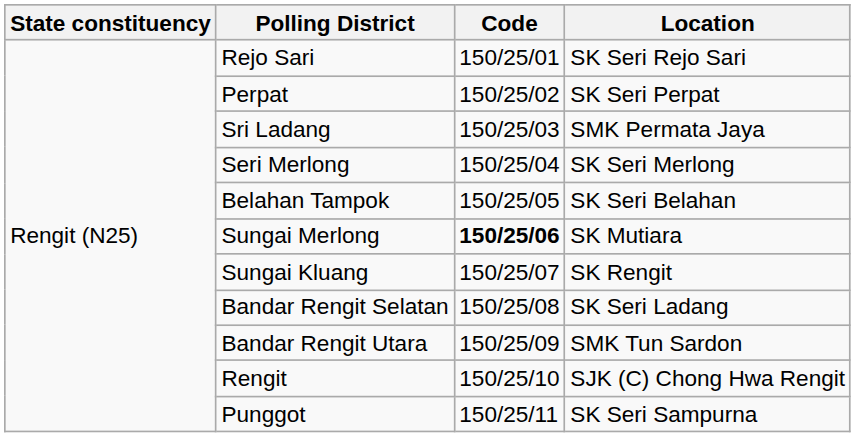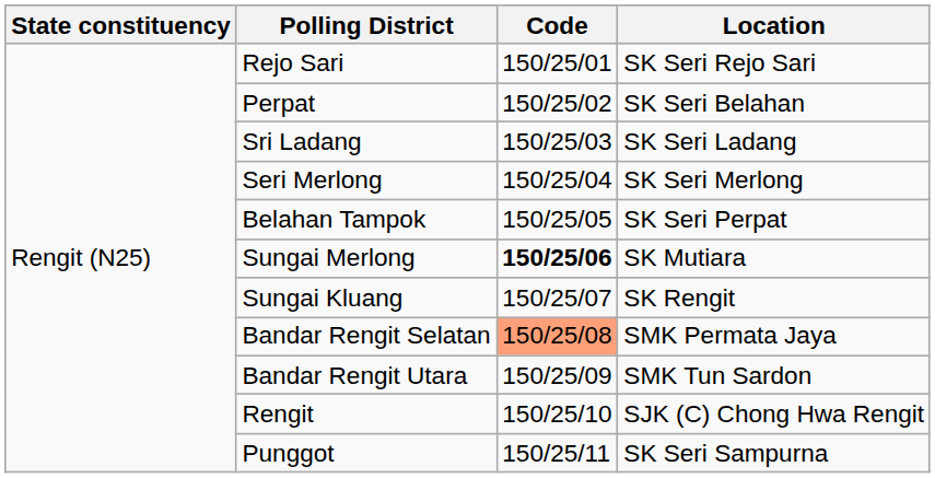 <table class="wikitable sortable mw-collapsible" style="white-space:nowrap;font-size:85%">
 <tr>
 <th>State constituency</th>
 <th>Polling District</th>
 <th>Code</th>
 <th>Location</th>
 </tr>
 <tr>
 <td rowspan="11">Rengit (N25)</td>
 <td>Rejo Sari</td>
 <td>150/25/01</td>
 <td>SK Seri Rejo Sari</td>
 </tr>
 <tr>
 <td>Perpat</td>
 <td>150/25/02</td>
-<td>SK Seri Perpat</td>
+<td>SK Seri Belahan</td>
 </tr>
 <tr>
 <td>Sri Ladang</td>
 <td>150/25/03</td>
-<td>SMK Permata Jaya</td>
+<td>SK Seri Ladang</td>
 </tr>
 <tr>
 <td>Seri Merlong</td>
 <td>150/25/04</td>
 <td>SK Seri Merlong</td>
 </tr>
 <tr>
 <td>Belahan Tampok</td>
 <td>150/25/05</td>
-<td>SK Seri Belahan</td>
+<td>SK Seri Perpat</td>
 </tr>
 <tr>
 <td>Sungai Merlong</td>
 <td><strong>150/25/06</strong></td>
 <td>SK Mutiara</td>
 </tr>
 <tr>
 <td>Sungai Kluang</td>
 <td>150/25/07</td>
 <td>SK Rengit</td>
 </tr>
 <tr>
 <td>Bandar Rengit Selatan</td>
-<td>150/25/08</td>
-<td>SK Seri Ladang</td>
+<td style="background: lightsalmon;">150/25/08</td>
+<td>SMK Permata Jaya</td>
 </tr>
 <tr>
 <td>Bandar Rengit Utara</td>
 <td>150/25/09</td>
 <td>SMK Tun Sardon</td>
 </tr>
 <tr>
 <td>Rengit</td>
 <td>150/25/10</td>
 <td>SJK (C) Chong Hwa Rengit</td>
 </tr>
 <tr>
 <td>Punggot</td>
 <td>150/25/11</td>
 <td>SK Seri Sampurna</td>
 </tr>
 </table>
